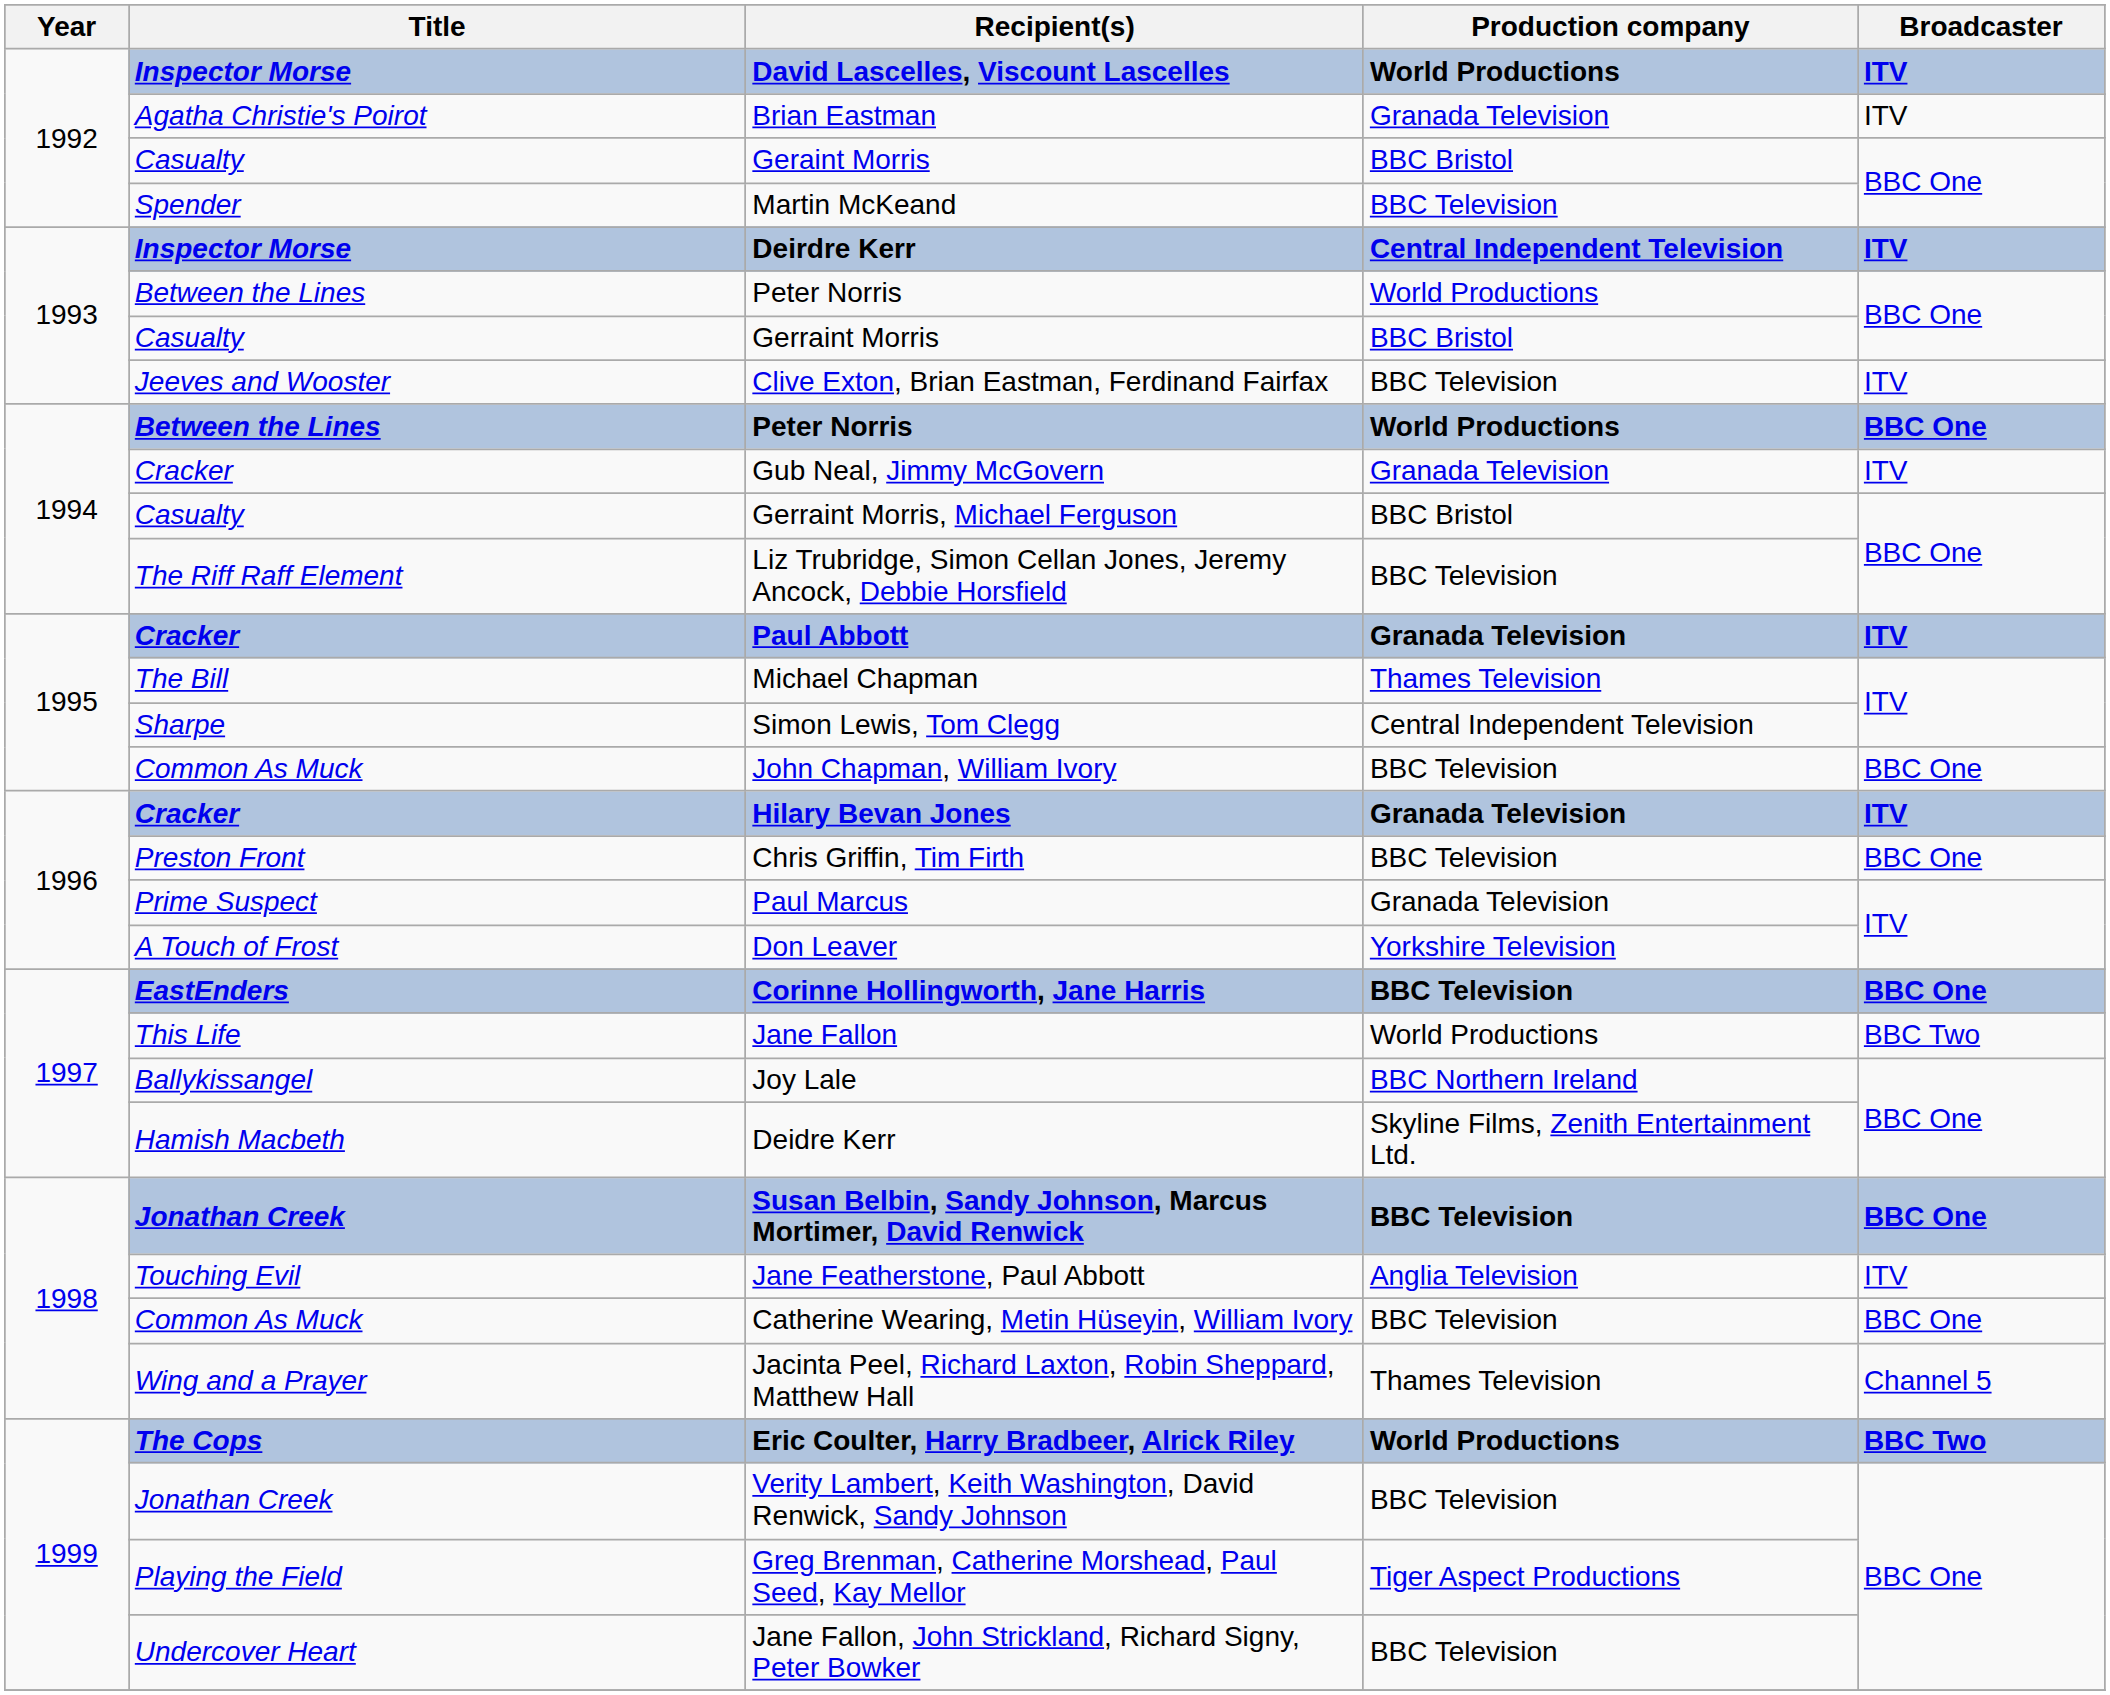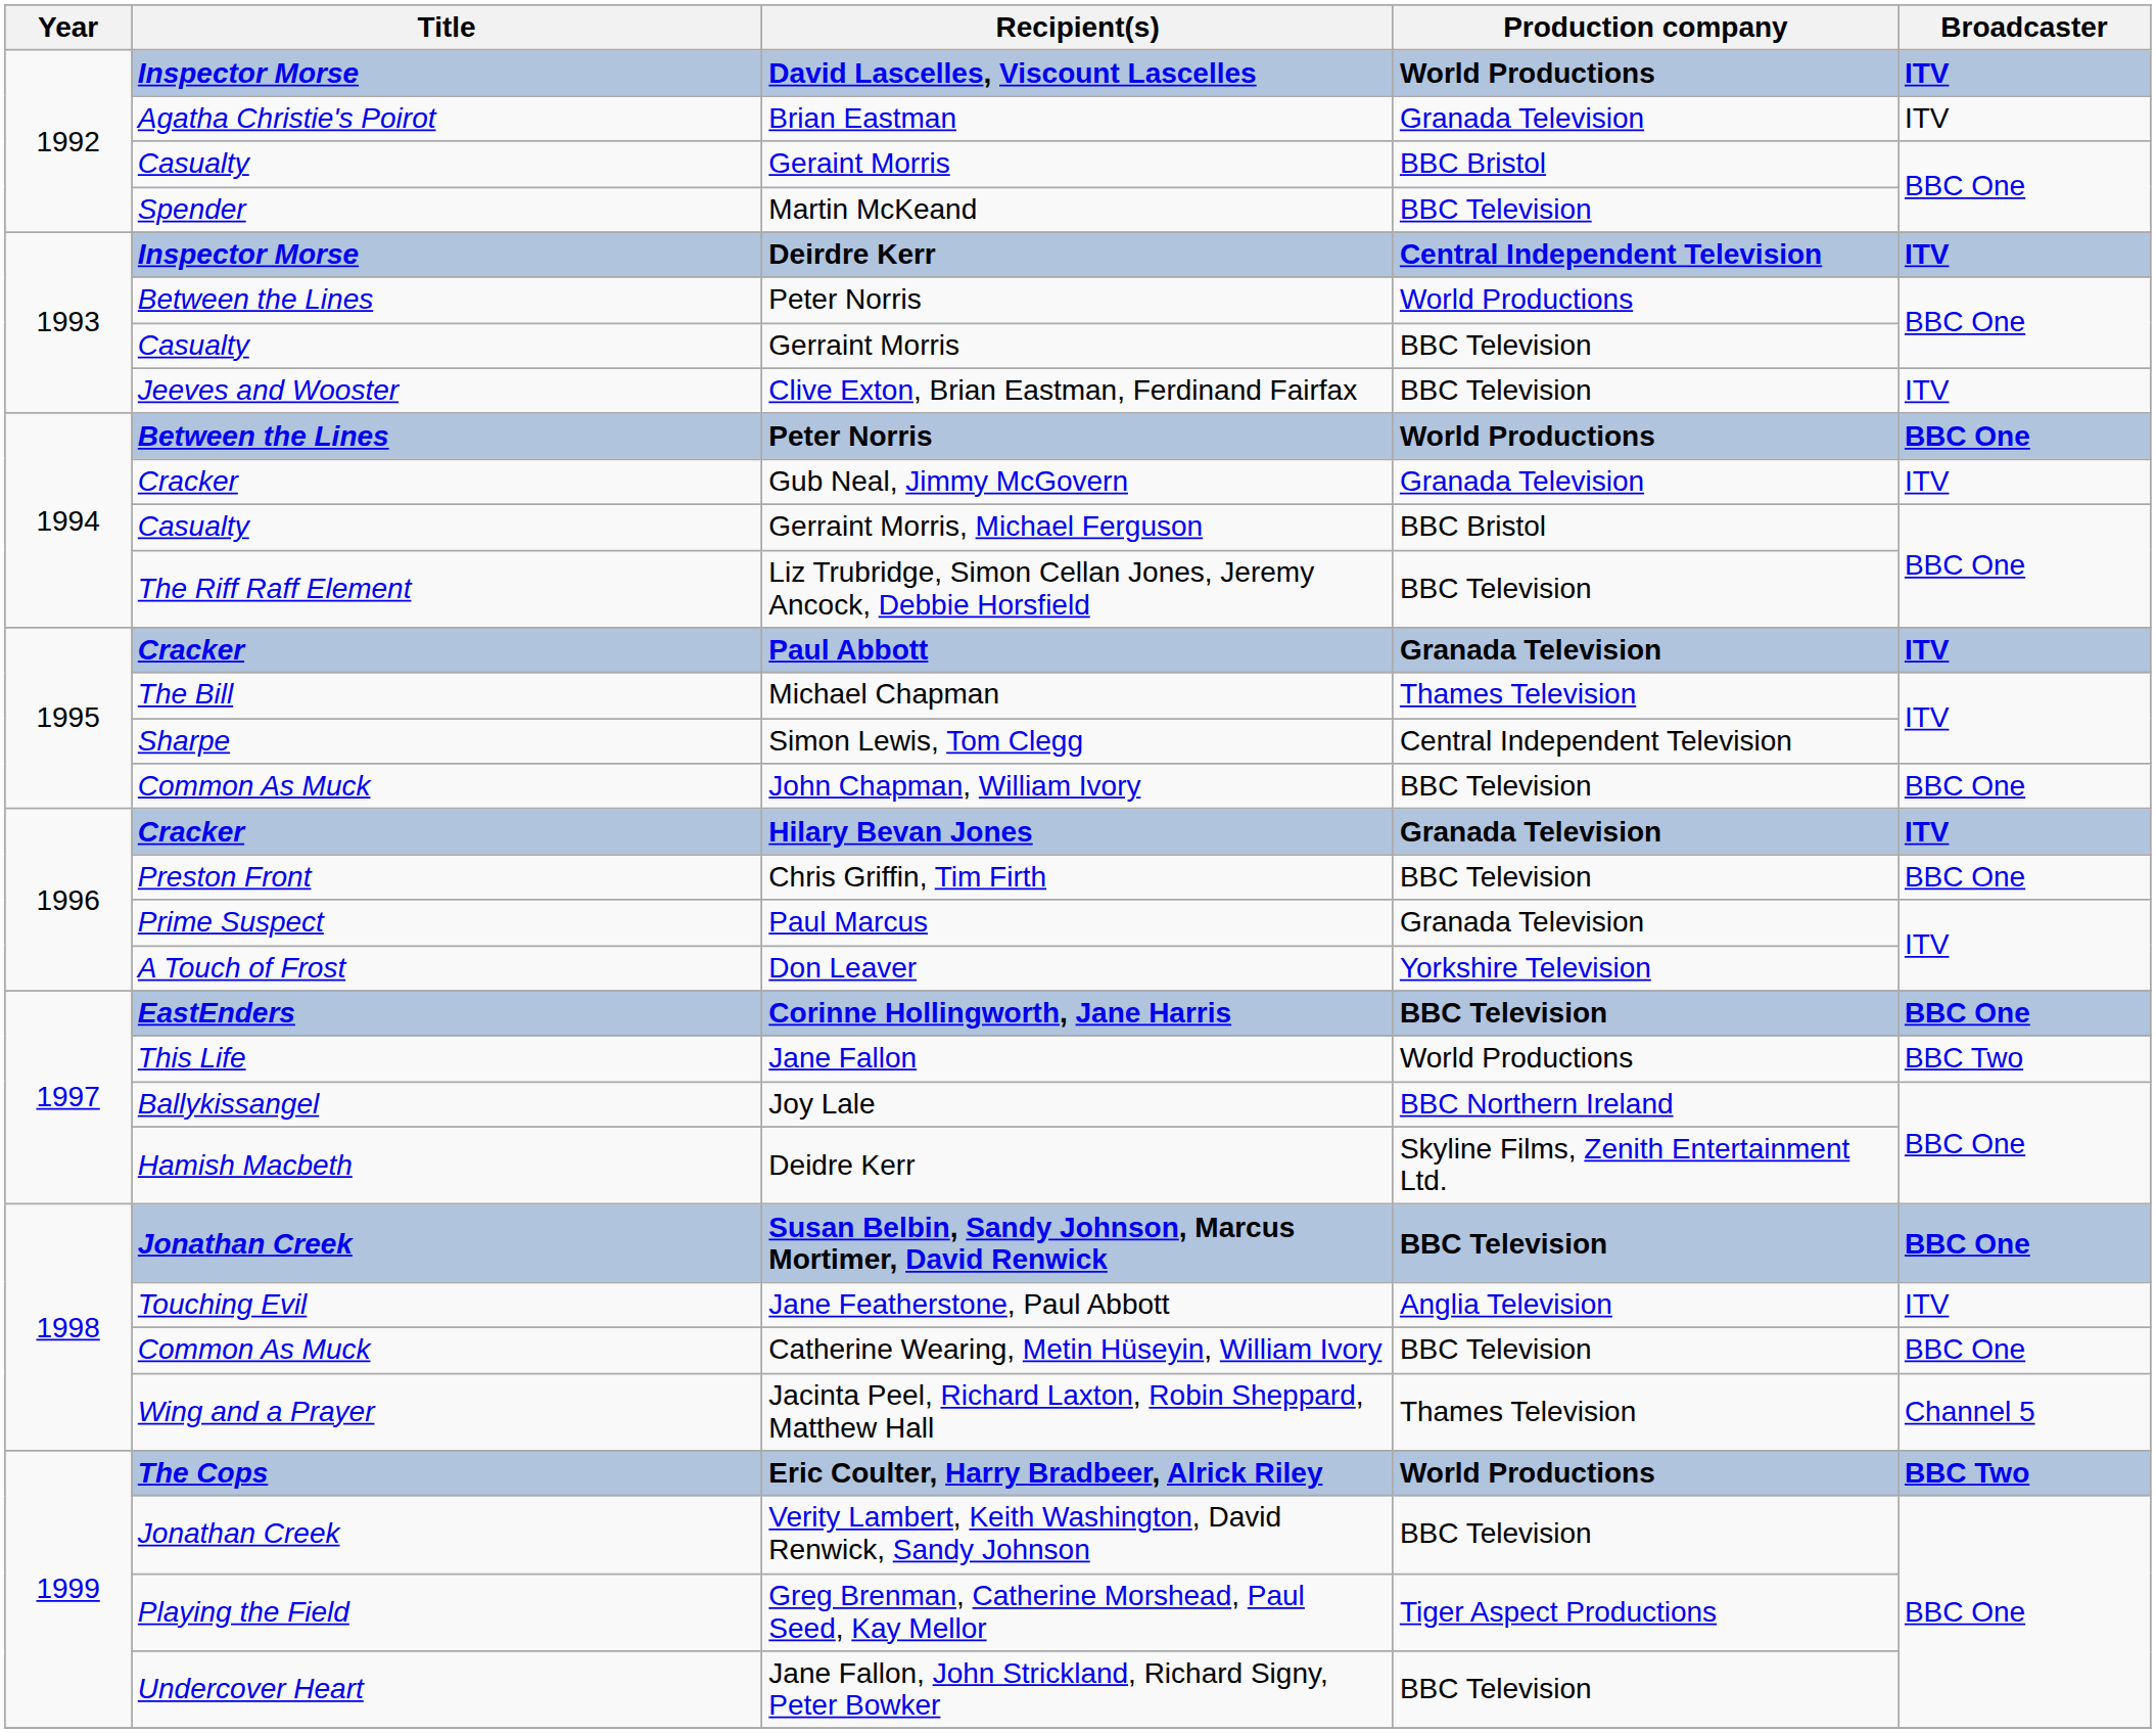 <table class="wikitable" width="95%">
 <tr>
 <th width=5%>Year</th>
 <th width=25%>Title</th>
 <th width=25%><strong>Recipient(s)</strong></th>
 <th width=20%><strong>Production company</strong></th>
 <th width=10%><strong>Broadcaster</strong></th>
 </tr>
 <tr>
 <td rowspan="4" style="text-align:center;">1992</td>
 <td style="background:#B0C4DE;"><strong><em><a href='#'>Inspector Morse</a></em></strong></td>
 <td style="background:#B0C4DE;"><strong><a href='#'>David Lascelles</a>, <a href='#'>Viscount Lascelles</a></strong></td>
 <td style="background:#B0C4DE;"><strong>World Productions</strong></td>
 <td style="background:#B0C4DE;"><strong><a href='#'>ITV</a></strong></td>
 </tr>
 <tr>
 <td><em><a href='#'>Agatha Christie's Poirot</a></em></td>
 <td><a href='#'>Brian Eastman</a></td>
 <td><a href='#'>Granada Television</a></td>
 <td>ITV</td>
 </tr>
 <tr>
 <td><em><a href='#'>Casualty</a></em></td>
 <td><a href='#'>Geraint Morris</a></td>
 <td><a href='#'>BBC Bristol</a></td>
 <td rowspan="2"><a href='#'>BBC One</a></td>
 </tr>
 <tr>
 <td><em><a href='#'>Spender</a></em></td>
 <td>Martin McKeand</td>
 <td><a href='#'>BBC Television</a></td>
 </tr>
 <tr>
 <td rowspan="4" style="text-align:center;">1993</td>
 <td style="background:#B0C4DE;"><strong><em><a href='#'>Inspector Morse</a></em></strong></td>
 <td style="background:#B0C4DE;"><strong>Deirdre Kerr</strong></td>
 <td style="background:#B0C4DE;"><strong><a href='#'>Central Independent Television</a></strong></td>
 <td style="background:#B0C4DE;"><strong><a href='#'>ITV</a></strong></td>
 </tr>
 <tr>
 <td><em><a href='#'>Between the Lines</a></em></td>
 <td>Peter Norris</td>
 <td><a href='#'>World Productions</a></td>
 <td rowspan="2"><a href='#'>BBC One</a></td>
 </tr>
 <tr>
 <td><em><a href='#'>Casualty</a></em></td>
 <td>Gerraint Morris</td>
-<td><a href='#'>BBC Bristol</a></td>
+<td>BBC Television</td>
 </tr>
 <tr>
 <td><em><a href='#'>Jeeves and Wooster</a></em></td>
 <td><a href='#'>Clive Exton</a>, Brian Eastman, Ferdinand Fairfax</td>
 <td>BBC Television</td>
 <td><a href='#'>ITV</a></td>
 </tr>
 <tr>
 <td rowspan="4" style="text-align:center;">1994</td>
 <td style="background:#B0C4DE;"><strong><em><a href='#'>Between the Lines</a></em></strong></td>
 <td style="background:#B0C4DE;"><strong>Peter Norris</strong></td>
 <td style="background:#B0C4DE;"><strong>World Productions</strong></td>
 <td style="background:#B0C4DE;"><strong><a href='#'>BBC One</a></strong></td>
 </tr>
 <tr>
 <td><em><a href='#'>Cracker</a></em></td>
 <td>Gub Neal, <a href='#'>Jimmy McGovern</a></td>
 <td><a href='#'>Granada Television</a></td>
 <td><a href='#'>ITV</a></td>
 </tr>
 <tr>
 <td><em><a href='#'>Casualty</a></em></td>
 <td>Gerraint Morris, <a href='#'>Michael Ferguson</a></td>
 <td>BBC Bristol</td>
 <td rowspan="2"><a href='#'>BBC One</a></td>
 </tr>
 <tr>
 <td><em><a href='#'>The Riff Raff Element</a></em></td>
 <td>Liz Trubridge, Simon Cellan Jones, Jeremy Ancock, <a href='#'>Debbie Horsfield</a></td>
 <td>BBC Television</td>
 </tr>
 <tr>
 <td rowspan="4" style="text-align:center;">1995</td>
 <td style="background:#B0C4DE;"><strong><em><a href='#'>Cracker</a></em></strong></td>
 <td style="background:#B0C4DE;"><strong><a href='#'>Paul Abbott</a></strong></td>
 <td style="background:#B0C4DE;"><strong>Granada Television</strong></td>
 <td style="background:#B0C4DE;"><strong><a href='#'>ITV</a></strong></td>
 </tr>
 <tr>
 <td><em><a href='#'>The Bill</a></em></td>
 <td>Michael Chapman</td>
 <td><a href='#'>Thames Television</a></td>
 <td rowspan="2"><a href='#'>ITV</a></td>
 </tr>
 <tr>
 <td><em><a href='#'>Sharpe</a></em></td>
 <td>Simon Lewis, <a href='#'>Tom Clegg</a></td>
 <td>Central Independent Television</td>
 </tr>
 <tr>
 <td><em><a href='#'>Common As Muck</a></em></td>
 <td><a href='#'>John Chapman</a>, <a href='#'>William Ivory</a></td>
 <td>BBC Television</td>
 <td><a href='#'>BBC One</a></td>
 </tr>
 <tr>
 <td rowspan="4" style="text-align:center;">1996</td>
 <td style="background:#B0C4DE;"><strong><em><a href='#'>Cracker</a></em></strong></td>
 <td style="background:#B0C4DE;"><strong><a href='#'>Hilary Bevan Jones</a></strong></td>
 <td style="background:#B0C4DE;"><strong>Granada Television</strong></td>
 <td style="background:#B0C4DE;"><strong><a href='#'>ITV</a></strong></td>
 </tr>
 <tr>
 <td><em><a href='#'>Preston Front</a></em></td>
 <td>Chris Griffin, <a href='#'>Tim Firth</a></td>
 <td>BBC Television</td>
 <td><a href='#'>BBC One</a></td>
 </tr>
 <tr>
 <td><em><a href='#'>Prime Suspect</a></em></td>
 <td><a href='#'>Paul Marcus</a></td>
 <td>Granada Television</td>
 <td rowspan="2"><a href='#'>ITV</a></td>
 </tr>
 <tr>
 <td><em><a href='#'>A Touch of Frost</a></em></td>
 <td><a href='#'>Don Leaver</a></td>
 <td><a href='#'>Yorkshire Television</a></td>
 </tr>
 <tr>
 <td rowspan="4" style="text-align:center;"><a href='#'>1997</a></td>
 <td style="background:#B0C4DE;"><strong><em><a href='#'>EastEnders</a></em></strong></td>
 <td style="background:#B0C4DE;"><strong><a href='#'>Corinne Hollingworth</a>, <a href='#'>Jane Harris</a></strong></td>
 <td style="background:#B0C4DE;"><strong>BBC Television</strong></td>
 <td style="background:#B0C4DE;"><strong><a href='#'>BBC One</a></strong></td>
 </tr>
 <tr>
 <td><em><a href='#'>This Life</a></em></td>
 <td><a href='#'>Jane Fallon</a></td>
 <td>World Productions</td>
 <td><a href='#'>BBC Two</a></td>
 </tr>
 <tr>
 <td><em><a href='#'>Ballykissangel</a></em></td>
 <td>Joy Lale</td>
 <td><a href='#'>BBC Northern Ireland</a></td>
 <td rowspan="2"><a href='#'>BBC One</a></td>
 </tr>
 <tr>
 <td><em><a href='#'>Hamish Macbeth</a></em></td>
 <td>Deidre Kerr</td>
 <td>Skyline Films, <a href='#'>Zenith Entertainment</a> Ltd.</td>
 </tr>
 <tr>
 <td rowspan="4" style="text-align:center;"><a href='#'>1998</a></td>
 <td style="background:#B0C4DE;"><strong><em><a href='#'>Jonathan Creek</a></em></strong></td>
 <td style="background:#B0C4DE;"><strong><a href='#'>Susan Belbin</a>, <a href='#'>Sandy Johnson</a>, Marcus Mortimer, <a href='#'>David Renwick</a></strong></td>
 <td style="background:#B0C4DE;"><strong>BBC Television</strong></td>
 <td style="background:#B0C4DE;"><strong><a href='#'>BBC One</a></strong></td>
 </tr>
 <tr>
 <td><em><a href='#'>Touching Evil</a></em></td>
 <td><a href='#'>Jane Featherstone</a>, Paul Abbott</td>
 <td><a href='#'>Anglia Television</a></td>
 <td><a href='#'>ITV</a></td>
 </tr>
 <tr>
 <td><em><a href='#'>Common As Muck</a></em></td>
 <td>Catherine Wearing, <a href='#'>Metin Hüseyin</a>, <a href='#'>William Ivory</a></td>
 <td>BBC Television</td>
 <td><a href='#'>BBC One</a></td>
 </tr>
 <tr>
 <td><em><a href='#'>Wing and a Prayer</a></em></td>
 <td>Jacinta Peel, <a href='#'>Richard Laxton</a>, <a href='#'>Robin Sheppard</a>, Matthew Hall</td>
 <td>Thames Television</td>
 <td><a href='#'>Channel 5</a></td>
 </tr>
 <tr>
 <td rowspan="4" style="text-align:center;"><a href='#'>1999</a></td>
 <td style="background:#B0C4DE;"><strong><em><a href='#'>The Cops</a></em></strong></td>
 <td style="background:#B0C4DE;"><strong>Eric Coulter, <a href='#'>Harry Bradbeer</a>, <a href='#'>Alrick Riley</a></strong></td>
 <td style="background:#B0C4DE;"><strong>World Productions</strong></td>
 <td style="background:#B0C4DE;"><strong><a href='#'>BBC Two</a></strong></td>
 </tr>
 <tr>
 <td><em><a href='#'>Jonathan Creek</a></em></td>
 <td><a href='#'>Verity Lambert</a>, <a href='#'>Keith Washington</a>, David Renwick, <a href='#'>Sandy Johnson</a></td>
 <td>BBC Television</td>
 <td rowspan="3"><a href='#'>BBC One</a></td>
 </tr>
 <tr>
 <td><em><a href='#'>Playing the Field</a></em></td>
 <td><a href='#'>Greg Brenman</a>, <a href='#'>Catherine Morshead</a>, <a href='#'>Paul Seed</a>, <a href='#'>Kay Mellor</a></td>
 <td><a href='#'>Tiger Aspect Productions</a></td>
 </tr>
 <tr>
 <td><em><a href='#'>Undercover Heart</a></em></td>
 <td>Jane Fallon, <a href='#'>John Strickland</a>, Richard Signy, <a href='#'>Peter Bowker</a></td>
 <td>BBC Television</td>
 </tr>
 <tr>
 </tr>
 </table>
